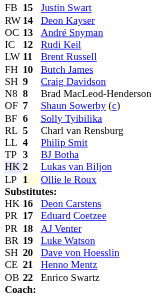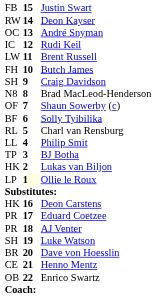 <table cellspacing="0" cellpadding="0" style="font-size:90%;margin:auto">
 <tr>
 <th width="25"></th>
 <th width="25"></th>
 </tr>
 <tr>
 <td>FB</td>
 <td><strong>15</strong></td>
 <td><a href='#'>Justin Swart</a></td>
 </tr>
 <tr>
 <td>RW</td>
 <td><strong>14</strong></td>
 <td><a href='#'>Deon Kayser</a></td>
 </tr>
 <tr>
 <td>OC</td>
 <td><strong>13</strong></td>
 <td><a href='#'>André Snyman</a></td>
 </tr>
 <tr>
 <td>IC</td>
 <td><strong>12</strong></td>
 <td><a href='#'>Rudi Keil</a></td>
 </tr>
 <tr>
 <td>LW</td>
 <td><strong>11</strong></td>
 <td><a href='#'>Brent Russell</a></td>
 </tr>
 <tr>
 <td>FH</td>
 <td><strong>10</strong></td>
 <td><a href='#'>Butch James</a></td>
 </tr>
 <tr>
 <td>SH</td>
 <td><strong>9</strong></td>
 <td><a href='#'>Craig Davidson</a></td>
 </tr>
 <tr>
 <td>N8</td>
 <td><strong>8</strong></td>
 <td>Brad MacLeod-Henderson</td>
 </tr>
 <tr>
 <td>OF</td>
 <td><strong>7</strong></td>
 <td><a href='#'>Shaun Sowerby</a> (<a href='#'>c</a>)</td>
 </tr>
 <tr>
 <td>BF</td>
 <td><strong>6</strong></td>
 <td><a href='#'>Solly Tyibilika</a></td>
 </tr>
 <tr>
 <td>RL</td>
 <td><strong>5</strong></td>
 <td>Charl van Rensburg</td>
 </tr>
 <tr>
 <td>LL</td>
 <td><strong>4</strong></td>
 <td><a href='#'>Philip Smit</a></td>
 </tr>
 <tr>
 <td>TP</td>
 <td><strong>3</strong></td>
 <td><a href='#'>BJ Botha</a></td>
 </tr>
 <tr>
-<td style="background: lavender;">HK</td>
+<td>HK</td>
 <td><strong>2</strong></td>
 <td><a href='#'>Lukas van Biljon</a></td>
 </tr>
 <tr>
 <td>LP</td>
 <td style="background: lightyellow;"><strong>1</strong></td>
 <td><a href='#'>Ollie le Roux</a></td>
 </tr>
 <tr>
 <td colspan="3"><strong>Substitutes:</strong></td>
 </tr>
 <tr>
 <td>HK</td>
 <td><strong>16</strong></td>
 <td><a href='#'>Deon Carstens</a></td>
 </tr>
 <tr>
 <td>PR</td>
 <td><strong>17</strong></td>
 <td><a href='#'>Eduard Coetzee</a></td>
 </tr>
 <tr>
 <td>PR</td>
 <td><strong>18</strong></td>
 <td><a href='#'>AJ Venter</a></td>
 </tr>
 <tr>
-<td>BR</td>
+<td>SH</td>
 <td><strong>19</strong></td>
 <td><a href='#'>Luke Watson</a></td>
 </tr>
 <tr>
-<td>SH</td>
+<td>BR</td>
 <td><strong>20</strong></td>
 <td><a href='#'>Dave von Hoesslin</a></td>
 </tr>
 <tr>
 <td>CE</td>
 <td><strong>21</strong></td>
 <td><a href='#'>Henno Mentz</a></td>
 </tr>
 <tr>
 <td>OB</td>
 <td><strong>22</strong></td>
 <td>Enrico Swartz</td>
 </tr>
 <tr>
 <td colspan="3"><strong>Coach:</strong></td>
 </tr>
 <tr>
 <td colspan="4"></td>
 </tr>
 </table>
